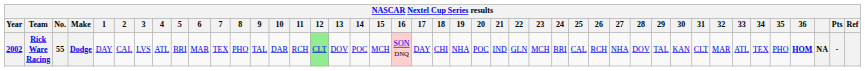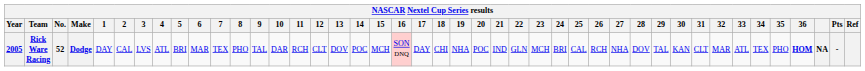 <table class="wikitable" style="text-align:center; font-size:75%">
 <tr>
 <th colspan=45><a href='#'>NASCAR</a> <a href='#'>Nextel Cup Series</a> results</th>
 </tr>
 <tr>
 <th>Year</th>
 <th>Team</th>
 <th>No.</th>
 <th>Make</th>
 <th>1</th>
 <th>2</th>
 <th>3</th>
 <th>4</th>
 <th>5</th>
 <th>6</th>
 <th>7</th>
 <th>8</th>
 <th>9</th>
 <th>10</th>
 <th>11</th>
 <th>12</th>
 <th>13</th>
 <th>14</th>
 <th>15</th>
 <th>16</th>
 <th>17</th>
 <th>18</th>
 <th>19</th>
 <th>20</th>
 <th>21</th>
 <th>22</th>
 <th>23</th>
 <th>24</th>
 <th>25</th>
 <th>26</th>
 <th>27</th>
 <th>28</th>
 <th>29</th>
 <th>30</th>
 <th>31</th>
 <th>32</th>
 <th>33</th>
 <th>34</th>
 <th>35</th>
 <th>36</th>
 <th></th>
 <th>Pts</th>
 <th>Ref</th>
 </tr>
 <tr>
-<th><a href='#'>2002</a></th>
+<th><a href='#'>2005</a></th>
 <th><a href='#'>Rick Ware Racing</a></th>
-<th>55</th>
+<th>52</th>
 <th><a href='#'>Dodge</a></th>
 <td><a href='#'>DAY</a></td>
 <td><a href='#'>CAL</a></td>
 <td><a href='#'>LVS</a></td>
 <td><a href='#'>ATL</a></td>
 <td><a href='#'>BRI</a></td>
 <td><a href='#'>MAR</a></td>
 <td><a href='#'>TEX</a></td>
 <td><a href='#'>PHO</a></td>
 <td><a href='#'>TAL</a></td>
 <td><a href='#'>DAR</a></td>
 <td><a href='#'>RCH</a></td>
-<td style="background: lightgreen;"><a href='#'>CLT</a></td>
+<td><a href='#'>CLT</a></td>
 <td><a href='#'>DOV</a></td>
 <td><a href='#'>POC</a></td>
 <td><a href='#'>MCH</a></td>
 <td style="background:#FFCFCF;"><a href='#'>SON</a><br><small>DNQ</small></td>
 <td><a href='#'>DAY</a></td>
 <td><a href='#'>CHI</a></td>
 <td><a href='#'>NHA</a></td>
 <td><a href='#'>POC</a></td>
 <td><a href='#'>IND</a></td>
 <td><a href='#'>GLN</a></td>
 <td><a href='#'>MCH</a></td>
 <td><a href='#'>BRI</a></td>
 <td><a href='#'>CAL</a></td>
 <td><a href='#'>RCH</a></td>
 <td><a href='#'>NHA</a></td>
 <td><a href='#'>DOV</a></td>
 <td><a href='#'>TAL</a></td>
 <td><a href='#'>KAN</a></td>
 <td><a href='#'>CLT</a></td>
 <td><a href='#'>MAR</a></td>
 <td><a href='#'>ATL</a></td>
 <td><a href='#'>TEX</a></td>
 <td><a href='#'>PHO</a></td>
 <td><strong><a href='#'>HOM</a></strong></td>
 <th>NA</th>
 <th>-</th>
 <th></th>
 </tr>
 </table>
